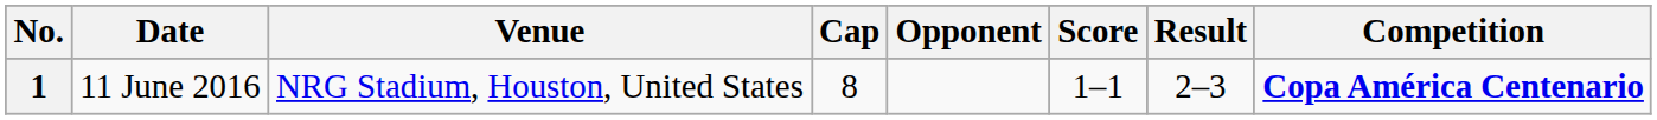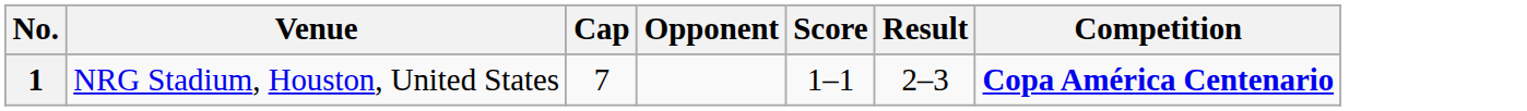 <table class="wikitable sortable plainrowheaders">
 <tr>
 <th scope=col>No.</th>
-<th scope=col data-sort-type=date>Date</th>
 <th scope=col>Venue</th>
 <th scope=col>Cap</th>
 <th scope=col>Opponent</th>
 <th scope=col>Score</th>
 <th scope=col>Result</th>
 <th scope=col>Competition</th>
 </tr>
 <tr>
 <th scope=row>1</th>
-<td>11 June 2016</td>
 <td><a href='#'>NRG Stadium</a>, <a href='#'>Houston</a>, United States</td>
-<td align=center>8</td>
+<td align=center>7</td>
 <td></td>
 <td align=center>1–1</td>
 <td align=center>2–3</td>
 <td><strong><a href='#'>Copa América Centenario</a></strong></td>
 </tr>
 </table>
